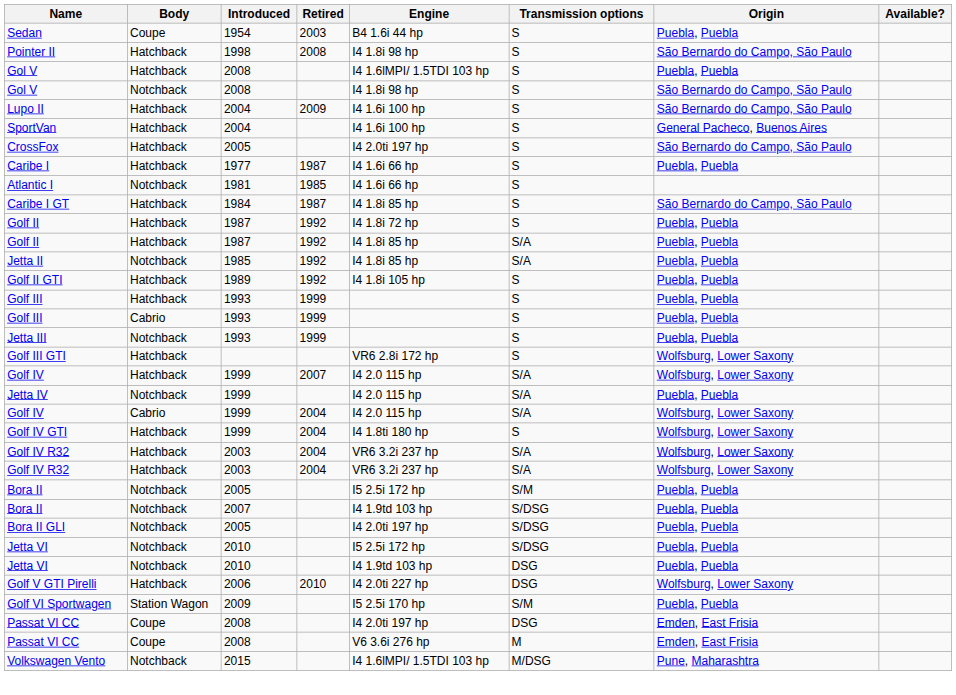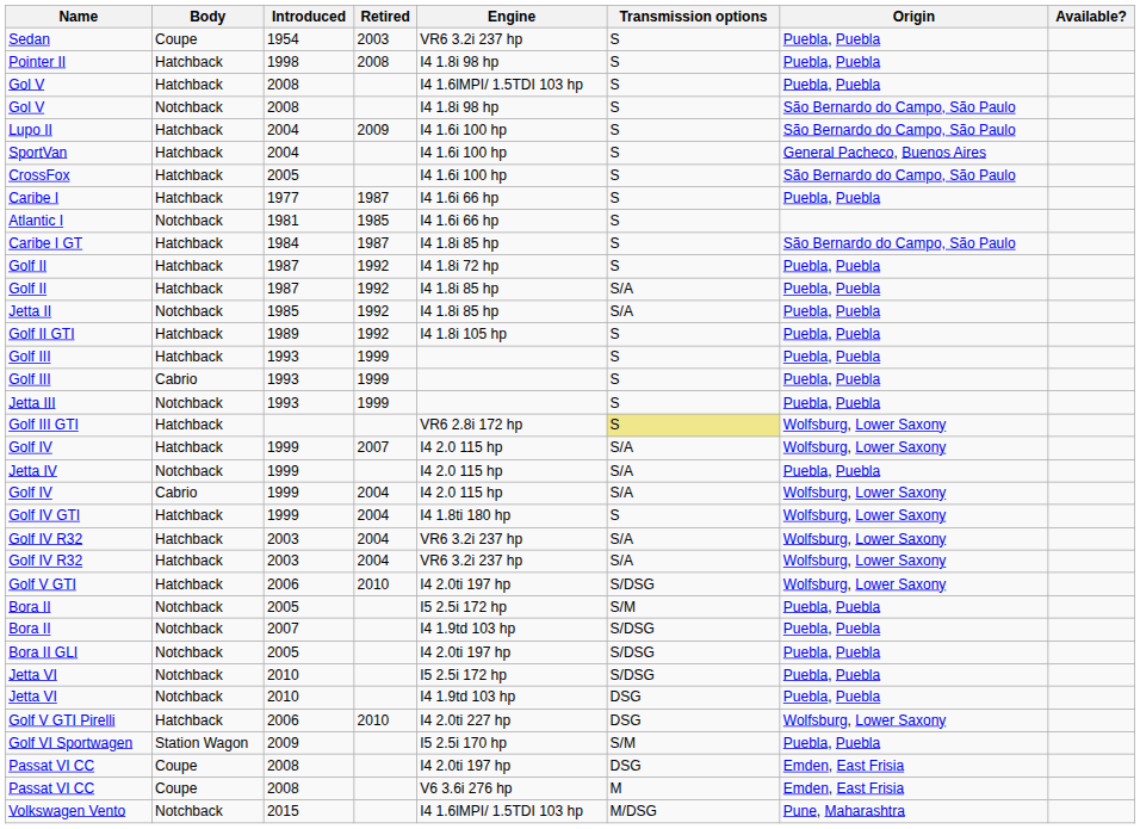 <table class="wikitable sortable" style="width:100%;">
 <tr>
 <th>Name</th>
 <th>Body</th>
 <th>Introduced</th>
 <th>Retired</th>
 <th>Engine</th>
 <th>Transmission options</th>
 <th>Origin</th>
 <th>Available?</th>
 </tr>
 <tr>
 <td><a href='#'><span>Sedan</span></a></td>
 <td>Coupe</td>
 <td>1954</td>
 <td>2003</td>
-<td>B4 1.6i 44 hp</td>
+<td>VR6 3.2i 237 hp</td>
 <td>S</td>
 <td> <a href='#'>Puebla</a>, <a href='#'>Puebla</a></td>
 <td></td>
 </tr>
 <tr>
 <td><a href='#'><span>Pointer II</span></a></td>
 <td>Hatchback</td>
 <td>1998</td>
 <td>2008</td>
 <td>I4 1.8i 98 hp</td>
 <td>S</td>
-<td> <a href='#'>São Bernardo do Campo, São Paulo</a></td>
+<td> <a href='#'>Puebla</a>, <a href='#'>Puebla</a></td>
 <td></td>
 </tr>
 <tr>
 <td><a href='#'>Gol V</a></td>
 <td>Hatchback</td>
 <td>2008</td>
 <td></td>
 <td>I4 1.6lMPI/ 1.5TDI 103 hp</td>
 <td>S</td>
 <td> <a href='#'>Puebla</a>, <a href='#'>Puebla</a></td>
 <td></td>
 </tr>
 <tr>
 <td><a href='#'><span>Gol V</span></a></td>
 <td>Notchback</td>
 <td>2008</td>
 <td></td>
 <td>I4 1.8i 98 hp</td>
 <td>S</td>
 <td> <a href='#'>São Bernardo do Campo, São Paulo</a></td>
 <td></td>
 </tr>
 <tr>
 <td><a href='#'><span>Lupo II</span></a></td>
 <td>Hatchback</td>
 <td>2004</td>
 <td>2009</td>
 <td>I4 1.6i 100 hp</td>
 <td>S</td>
 <td> <a href='#'>São Bernardo do Campo, São Paulo</a></td>
 <td></td>
 </tr>
 <tr>
 <td><a href='#'><span>SportVan</span></a></td>
 <td>Hatchback</td>
 <td>2004</td>
 <td></td>
 <td>I4 1.6i 100 hp</td>
 <td>S</td>
 <td> <a href='#'>General Pacheco</a>, <a href='#'>Buenos Aires</a></td>
 <td></td>
 </tr>
 <tr>
 <td><a href='#'>CrossFox</a></td>
 <td>Hatchback</td>
 <td>2005</td>
 <td></td>
-<td>I4 2.0ti 197 hp</td>
+<td>I4 1.6i 100 hp</td>
 <td>S</td>
 <td> <a href='#'>São Bernardo do Campo, São Paulo</a></td>
 <td></td>
 </tr>
 <tr>
 <td><a href='#'><span>Caribe I</span></a></td>
 <td>Hatchback</td>
 <td>1977</td>
 <td>1987</td>
 <td>I4 1.6i 66 hp</td>
 <td>S</td>
 <td> <a href='#'>Puebla</a>, <a href='#'>Puebla</a></td>
 <td></td>
 </tr>
 <tr>
 <td><a href='#'><span>Atlantic I</span></a></td>
 <td>Notchback</td>
 <td>1981</td>
 <td>1985</td>
 <td>I4 1.6i 66 hp</td>
 <td>S</td>
 <td></td>
 <td></td>
 </tr>
 <tr>
 <td><a href='#'><span>Caribe I GT</span></a></td>
 <td>Hatchback</td>
 <td>1984</td>
 <td>1987</td>
 <td>I4 1.8i 85 hp</td>
 <td>S</td>
 <td> <a href='#'>São Bernardo do Campo, São Paulo</a></td>
 <td></td>
 </tr>
 <tr>
 <td><a href='#'>Golf II</a></td>
 <td>Hatchback</td>
 <td>1987</td>
 <td>1992</td>
 <td>I4 1.8i 72 hp</td>
 <td>S</td>
 <td> <a href='#'>Puebla</a>, <a href='#'>Puebla</a></td>
 <td></td>
 </tr>
 <tr>
 <td><a href='#'>Golf II</a></td>
 <td>Hatchback</td>
 <td>1987</td>
 <td>1992</td>
 <td>I4 1.8i 85 hp</td>
 <td>S/A</td>
 <td> <a href='#'>Puebla</a>, <a href='#'>Puebla</a></td>
 <td></td>
 </tr>
 <tr>
 <td><a href='#'>Jetta II</a></td>
 <td>Notchback</td>
 <td>1985</td>
 <td>1992</td>
 <td>I4 1.8i 85 hp</td>
 <td>S/A</td>
 <td> <a href='#'>Puebla</a>, <a href='#'>Puebla</a></td>
 <td></td>
 </tr>
 <tr>
 <td><a href='#'>Golf II GTI</a></td>
 <td>Hatchback</td>
 <td>1989</td>
 <td>1992</td>
 <td>I4 1.8i 105 hp</td>
 <td>S</td>
 <td> <a href='#'>Puebla</a>, <a href='#'>Puebla</a></td>
 <td></td>
 </tr>
 <tr>
 <td><a href='#'>Golf III</a></td>
 <td>Hatchback</td>
 <td>1993</td>
 <td>1999</td>
 <td></td>
 <td>S</td>
 <td> <a href='#'>Puebla</a>, <a href='#'>Puebla</a></td>
 <td></td>
 </tr>
 <tr>
 <td><a href='#'>Golf III</a></td>
 <td>Cabrio</td>
 <td>1993</td>
 <td>1999</td>
 <td></td>
 <td>S</td>
 <td> <a href='#'>Puebla</a>, <a href='#'>Puebla</a></td>
 <td></td>
 </tr>
 <tr>
 <td><a href='#'><span>Jetta III</span></a></td>
 <td>Notchback</td>
 <td>1993</td>
 <td>1999</td>
 <td></td>
 <td>S</td>
 <td> <a href='#'>Puebla</a>, <a href='#'>Puebla</a></td>
 <td></td>
 </tr>
 <tr>
 <td><a href='#'>Golf III GTI</a></td>
 <td>Hatchback</td>
 <td></td>
 <td></td>
 <td>VR6 2.8i 172 hp</td>
-<td>S</td>
+<td style="background: khaki;">S</td>
 <td> <a href='#'>Wolfsburg</a>, <a href='#'>Lower Saxony</a></td>
 <td></td>
 </tr>
 <tr>
 <td><a href='#'>Golf IV</a></td>
 <td>Hatchback</td>
 <td>1999</td>
 <td>2007</td>
 <td>I4 2.0 115 hp</td>
 <td>S/A</td>
 <td> <a href='#'>Wolfsburg</a>, <a href='#'>Lower Saxony</a></td>
 <td></td>
 </tr>
 <tr>
 <td><a href='#'><span>Jetta IV</span></a></td>
 <td>Notchback</td>
 <td>1999</td>
 <td></td>
 <td>I4 2.0 115 hp</td>
 <td>S/A</td>
 <td> <a href='#'>Puebla</a>, <a href='#'>Puebla</a></td>
 <td></td>
 </tr>
 <tr>
 <td><a href='#'>Golf IV</a></td>
 <td>Cabrio</td>
 <td>1999</td>
 <td>2004</td>
 <td>I4 2.0 115 hp</td>
 <td>S/A</td>
 <td> <a href='#'>Wolfsburg</a>, <a href='#'>Lower Saxony</a></td>
 <td></td>
 </tr>
 <tr>
 <td><a href='#'>Golf IV GTI</a></td>
 <td>Hatchback</td>
 <td>1999</td>
 <td>2004</td>
 <td>I4 1.8ti 180 hp</td>
 <td>S</td>
 <td> <a href='#'>Wolfsburg</a>, <a href='#'>Lower Saxony</a></td>
 <td></td>
 </tr>
 <tr>
 <td><a href='#'>Golf IV R32</a></td>
 <td>Hatchback</td>
 <td>2003</td>
 <td>2004</td>
 <td>VR6 3.2i 237 hp</td>
 <td>S/A</td>
 <td> <a href='#'>Wolfsburg</a>, <a href='#'>Lower Saxony</a></td>
 <td></td>
 </tr>
 <tr>
 <td><a href='#'>Golf IV R32</a></td>
 <td>Hatchback</td>
 <td>2003</td>
 <td>2004</td>
 <td>VR6 3.2i 237 hp</td>
 <td>S/A</td>
+<td> <a href='#'>Wolfsburg</a>, <a href='#'>Lower Saxony</a></td>
+<td></td>
+</tr>
+<tr>
+<td><a href='#'>Golf V GTI</a></td>
+<td>Hatchback</td>
+<td>2006</td>
+<td>2010</td>
+<td>I4 2.0ti 197 hp</td>
+<td>S/DSG</td>
 <td> <a href='#'>Wolfsburg</a>, <a href='#'>Lower Saxony</a></td>
 <td></td>
 </tr>
 <tr>
 <td><a href='#'><span>Bora II</span></a></td>
 <td>Notchback</td>
 <td>2005</td>
 <td></td>
 <td>I5 2.5i 172 hp</td>
 <td>S/M</td>
 <td> <a href='#'>Puebla</a>, <a href='#'>Puebla</a></td>
 <td></td>
 </tr>
 <tr>
 <td><a href='#'><span>Bora II</span></a></td>
 <td>Notchback</td>
 <td>2007</td>
 <td></td>
 <td>I4 1.9td 103 hp</td>
 <td>S/DSG</td>
 <td> <a href='#'>Puebla</a>, <a href='#'>Puebla</a></td>
 <td></td>
 </tr>
 <tr>
 <td><a href='#'><span>Bora II GLI</span></a></td>
 <td>Notchback</td>
 <td>2005</td>
 <td></td>
 <td>I4 2.0ti 197 hp</td>
 <td>S/DSG</td>
 <td> <a href='#'>Puebla</a>, <a href='#'>Puebla</a></td>
 <td></td>
 </tr>
 <tr>
 <td><a href='#'>Jetta VI</a></td>
 <td>Notchback</td>
 <td>2010</td>
 <td></td>
 <td>I5 2.5i 172 hp</td>
 <td>S/DSG</td>
 <td> <a href='#'>Puebla</a>, <a href='#'>Puebla</a></td>
 <td></td>
 </tr>
 <tr>
 <td><a href='#'>Jetta VI</a></td>
 <td>Notchback</td>
 <td>2010</td>
 <td></td>
 <td>I4 1.9td 103 hp</td>
 <td>DSG</td>
 <td> <a href='#'>Puebla</a>, <a href='#'>Puebla</a></td>
 <td></td>
 </tr>
 <tr>
 <td><a href='#'>Golf V GTI Pirelli</a></td>
 <td>Hatchback</td>
 <td>2006</td>
 <td>2010</td>
 <td>I4 2.0ti 227 hp</td>
 <td>DSG</td>
 <td> <a href='#'>Wolfsburg</a>, <a href='#'>Lower Saxony</a></td>
 <td></td>
 </tr>
 <tr>
 <td><a href='#'>Golf VI Sportwagen</a></td>
 <td>Station Wagon</td>
 <td>2009</td>
 <td></td>
 <td>I5 2.5i 170 hp</td>
 <td>S/M</td>
 <td> <a href='#'>Puebla</a>, <a href='#'>Puebla</a></td>
 <td></td>
 </tr>
 <tr>
 <td><a href='#'>Passat VI CC</a></td>
 <td>Coupe</td>
 <td>2008</td>
 <td></td>
 <td>I4 2.0ti 197 hp</td>
 <td>DSG</td>
 <td> <a href='#'>Emden</a>, <a href='#'>East Frisia</a></td>
 <td></td>
 </tr>
 <tr>
 <td><a href='#'>Passat VI CC</a></td>
 <td>Coupe</td>
 <td>2008</td>
 <td></td>
 <td>V6 3.6i 276 hp</td>
 <td>M</td>
 <td> <a href='#'>Emden</a>, <a href='#'>East Frisia</a></td>
 <td></td>
 </tr>
 <tr>
 <td><a href='#'>Volkswagen Vento</a></td>
 <td>Notchback</td>
 <td>2015</td>
 <td></td>
 <td>I4 1.6lMPI/ 1.5TDI 103 hp</td>
 <td>M/DSG</td>
 <td> <a href='#'>Pune</a>, <a href='#'>Maharashtra</a></td>
 <td></td>
 </tr>
 </table>
